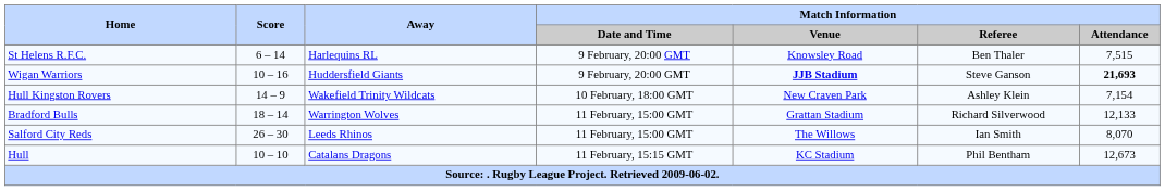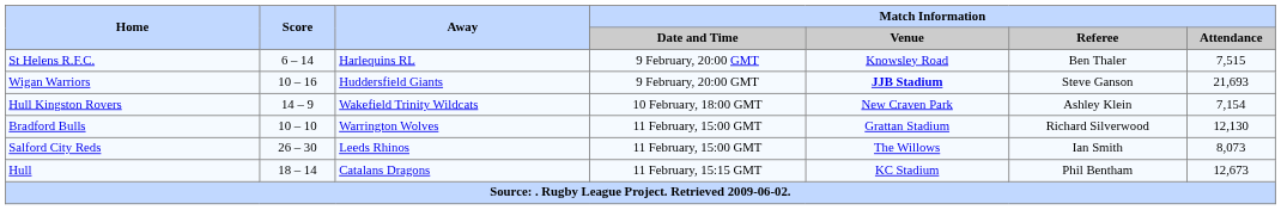 <table border="1" cellpadding="3" cellspacing="0" style="border-collapse:collapse; font-size:80%; text-align:center; width:100%;">
 <tr style="background:#c1d8ff;">
 <th rowspan="2" style="width:20%;">Home</th>
 <th rowspan="2" style="width:6%;">Score</th>
 <th rowspan="2" style="width:20%;">Away</th>
 <th colspan=6>Match Information</th>
 </tr>
 <tr style="background:#ccc;">
 <th width=17%>Date and Time</th>
 <th width=16%>Venue</th>
 <th width=14%>Referee</th>
 <th width=7%>Attendance</th>
 </tr>
 <tr style="background:#f5faff;">
 <td align=left> <a href='#'>St Helens R.F.C.</a></td>
 <td>6 – 14</td>
 <td align=left> <a href='#'>Harlequins RL</a></td>
 <td>9 February, 20:00 <a href='#'>GMT</a></td>
 <td><a href='#'>Knowsley Road</a></td>
 <td>Ben Thaler</td>
 <td>7,515</td>
 </tr>
 <tr style="background:#f5faff;">
 <td align=left> <a href='#'>Wigan Warriors</a></td>
 <td>10 – 16</td>
 <td align=left> <a href='#'>Huddersfield Giants</a></td>
 <td>9 February, 20:00 GMT</td>
 <td><strong><a href='#'>JJB Stadium</a></strong></td>
 <td>Steve Ganson</td>
-<td><strong>21,693</strong></td>
+<td>21,693</td>
 </tr>
 <tr style="background:#f5faff;">
 <td align=left> <a href='#'>Hull Kingston Rovers</a></td>
 <td>14 – 9</td>
 <td align=left> <a href='#'>Wakefield Trinity Wildcats</a></td>
 <td>10 February, 18:00 GMT</td>
 <td><a href='#'>New Craven Park</a></td>
 <td>Ashley Klein</td>
 <td>7,154</td>
 </tr>
 <tr style="background:#f5faff;">
 <td align=left> <a href='#'>Bradford Bulls</a></td>
-<td>18 – 14</td>
+<td>10 – 10</td>
 <td align=left> <a href='#'>Warrington Wolves</a></td>
 <td>11 February, 15:00 GMT</td>
 <td><a href='#'>Grattan Stadium</a></td>
 <td>Richard Silverwood</td>
-<td>12,133</td>
+<td>12,130</td>
 </tr>
 <tr style="background:#f5faff;">
 <td align=left> <a href='#'>Salford City Reds</a></td>
 <td>26 – 30</td>
 <td align=left> <a href='#'>Leeds Rhinos</a></td>
 <td>11 February, 15:00 GMT</td>
 <td><a href='#'>The Willows</a></td>
 <td>Ian Smith</td>
-<td>8,070</td>
+<td>8,073</td>
 </tr>
 <tr style="background:#f5faff;">
 <td align=left> <a href='#'>Hull</a></td>
-<td>10 – 10</td>
+<td>18 – 14</td>
 <td align=left> <a href='#'>Catalans Dragons</a></td>
 <td>11 February, 15:15 GMT</td>
 <td><a href='#'>KC Stadium</a></td>
 <td>Phil Bentham</td>
 <td>12,673</td>
 </tr>
 <tr style="background:#c1d8ff;">
 <th colspan=10>Source: . Rugby League Project. Retrieved 2009-06-02.</th>
 </tr>
 </table>
